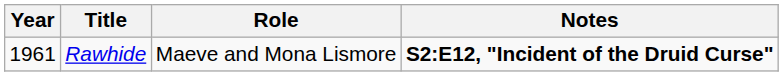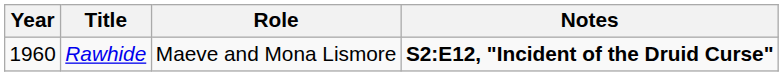 <table class="wikitable">
 <tr>
 <th>Year</th>
 <th>Title</th>
 <th>Role</th>
 <th>Notes</th>
 </tr>
 <tr>
-<td>1961</td>
+<td>1960</td>
 <td><em><a href='#'>Rawhide</a></em></td>
 <td>Maeve and Mona Lismore</td>
 <td><strong>S2:E12, "Incident of the Druid Curse"</strong></td>
 </tr>
 </table>
